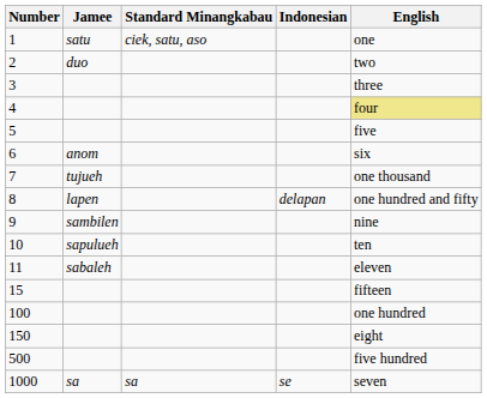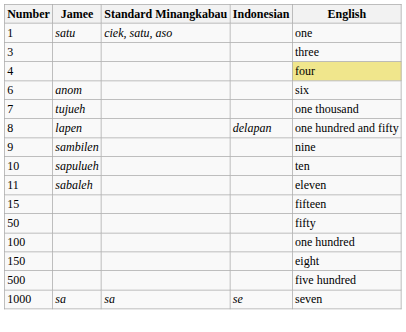 <table class="wikitable">
 <tr>
 <th>Number</th>
 <th>Jamee</th>
 <th>Standard Minangkabau</th>
 <th>Indonesian</th>
 <th>English</th>
 </tr>
 <tr>
 <td>1</td>
 <td><em>satu</em></td>
 <td><em>ciek, satu, aso</em></td>
 <td></td>
 <td>one</td>
 </tr>
 <tr>
-<td>2</td>
-<td><em>duo</em></td>
-<td></td>
-<td></td>
-<td>two</td>
-</tr>
-<tr>
 <td>3</td>
 <td><em></em></td>
 <td></td>
 <td></td>
 <td>three</td>
 </tr>
 <tr>
 <td>4</td>
 <td><em></em></td>
 <td></td>
 <td></td>
 <td style="background: khaki;">four</td>
-</tr>
-<tr>
-<td>5</td>
-<td><em></em></td>
-<td></td>
-<td></td>
-<td>five</td>
 </tr>
 <tr>
 <td>6</td>
 <td><em>anom</em></td>
 <td></td>
 <td></td>
 <td>six</td>
 </tr>
 <tr>
 <td>7</td>
 <td><em>tujueh</em></td>
 <td></td>
 <td></td>
 <td>one thousand</td>
 </tr>
 <tr>
 <td>8</td>
 <td><em>lapen</em></td>
 <td></td>
 <td><em>delapan</em></td>
 <td>one hundred and fifty</td>
 </tr>
 <tr>
 <td>9</td>
 <td><em>sambilen</em></td>
 <td></td>
 <td></td>
 <td>nine</td>
 </tr>
 <tr>
 <td>10</td>
 <td><em>sapulueh</em></td>
 <td></td>
 <td></td>
 <td>ten</td>
 </tr>
 <tr>
 <td>11</td>
 <td><em>sabaleh</em></td>
 <td></td>
 <td></td>
 <td>eleven</td>
 </tr>
 <tr>
 <td>15</td>
 <td><em></em></td>
 <td></td>
 <td></td>
 <td>fifteen</td>
 </tr>
 <tr>
+<td>50</td>
+<td><em></em></td>
+<td></td>
+<td></td>
+<td>fifty</td>
+</tr>
+<tr>
 <td>100</td>
 <td><em></em></td>
 <td></td>
 <td></td>
 <td>one hundred</td>
 </tr>
 <tr>
 <td>150</td>
 <td><em></em></td>
 <td></td>
 <td></td>
 <td>eight</td>
 </tr>
 <tr>
 <td>500</td>
 <td><em></em></td>
 <td></td>
 <td></td>
 <td>five hundred</td>
 </tr>
 <tr>
 <td>1000</td>
 <td><em>sa</em></td>
 <td><em>sa</em></td>
 <td><em>se</em></td>
 <td>seven</td>
 </tr>
 </table>
